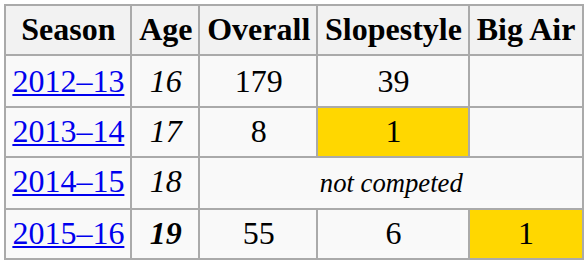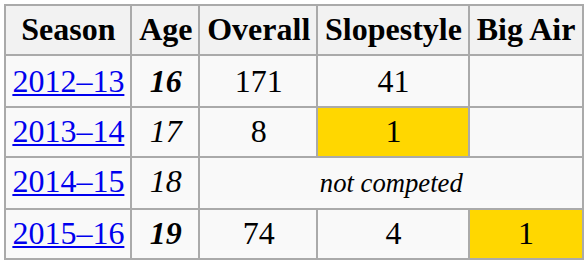 <table class=wikitable style="text-align:center">
 <tr>
 <th>Season</th>
 <th>Age</th>
 <th>Overall</th>
 <th>Slopestyle</th>
 <th>Big Air</th>
 </tr>
 <tr>
 <td><a href='#'>2012–13</a></td>
-<td><em>16</em></td>
-<td>179</td>
-<td>39</td>
+<td><strong><em>16</em></strong></td>
+<td>171</td>
+<td>41</td>
 <td></td>
 </tr>
 <tr>
 <td><a href='#'>2013–14</a></td>
 <td><em>17</em></td>
 <td>8</td>
 <td bgcolor="gold">1</td>
 <td></td>
 </tr>
 <tr>
 <td><a href='#'>2014–15</a></td>
 <td><em>18</em></td>
 <td colspan=3><small><em>not competed</em></small></td>
 </tr>
 <tr>
 <td><a href='#'>2015–16</a></td>
 <td><strong><em>19</em></strong></td>
-<td>55</td>
-<td>6</td>
+<td>74</td>
+<td>4</td>
 <td bgcolor="gold">1</td>
 </tr>
 </table>
